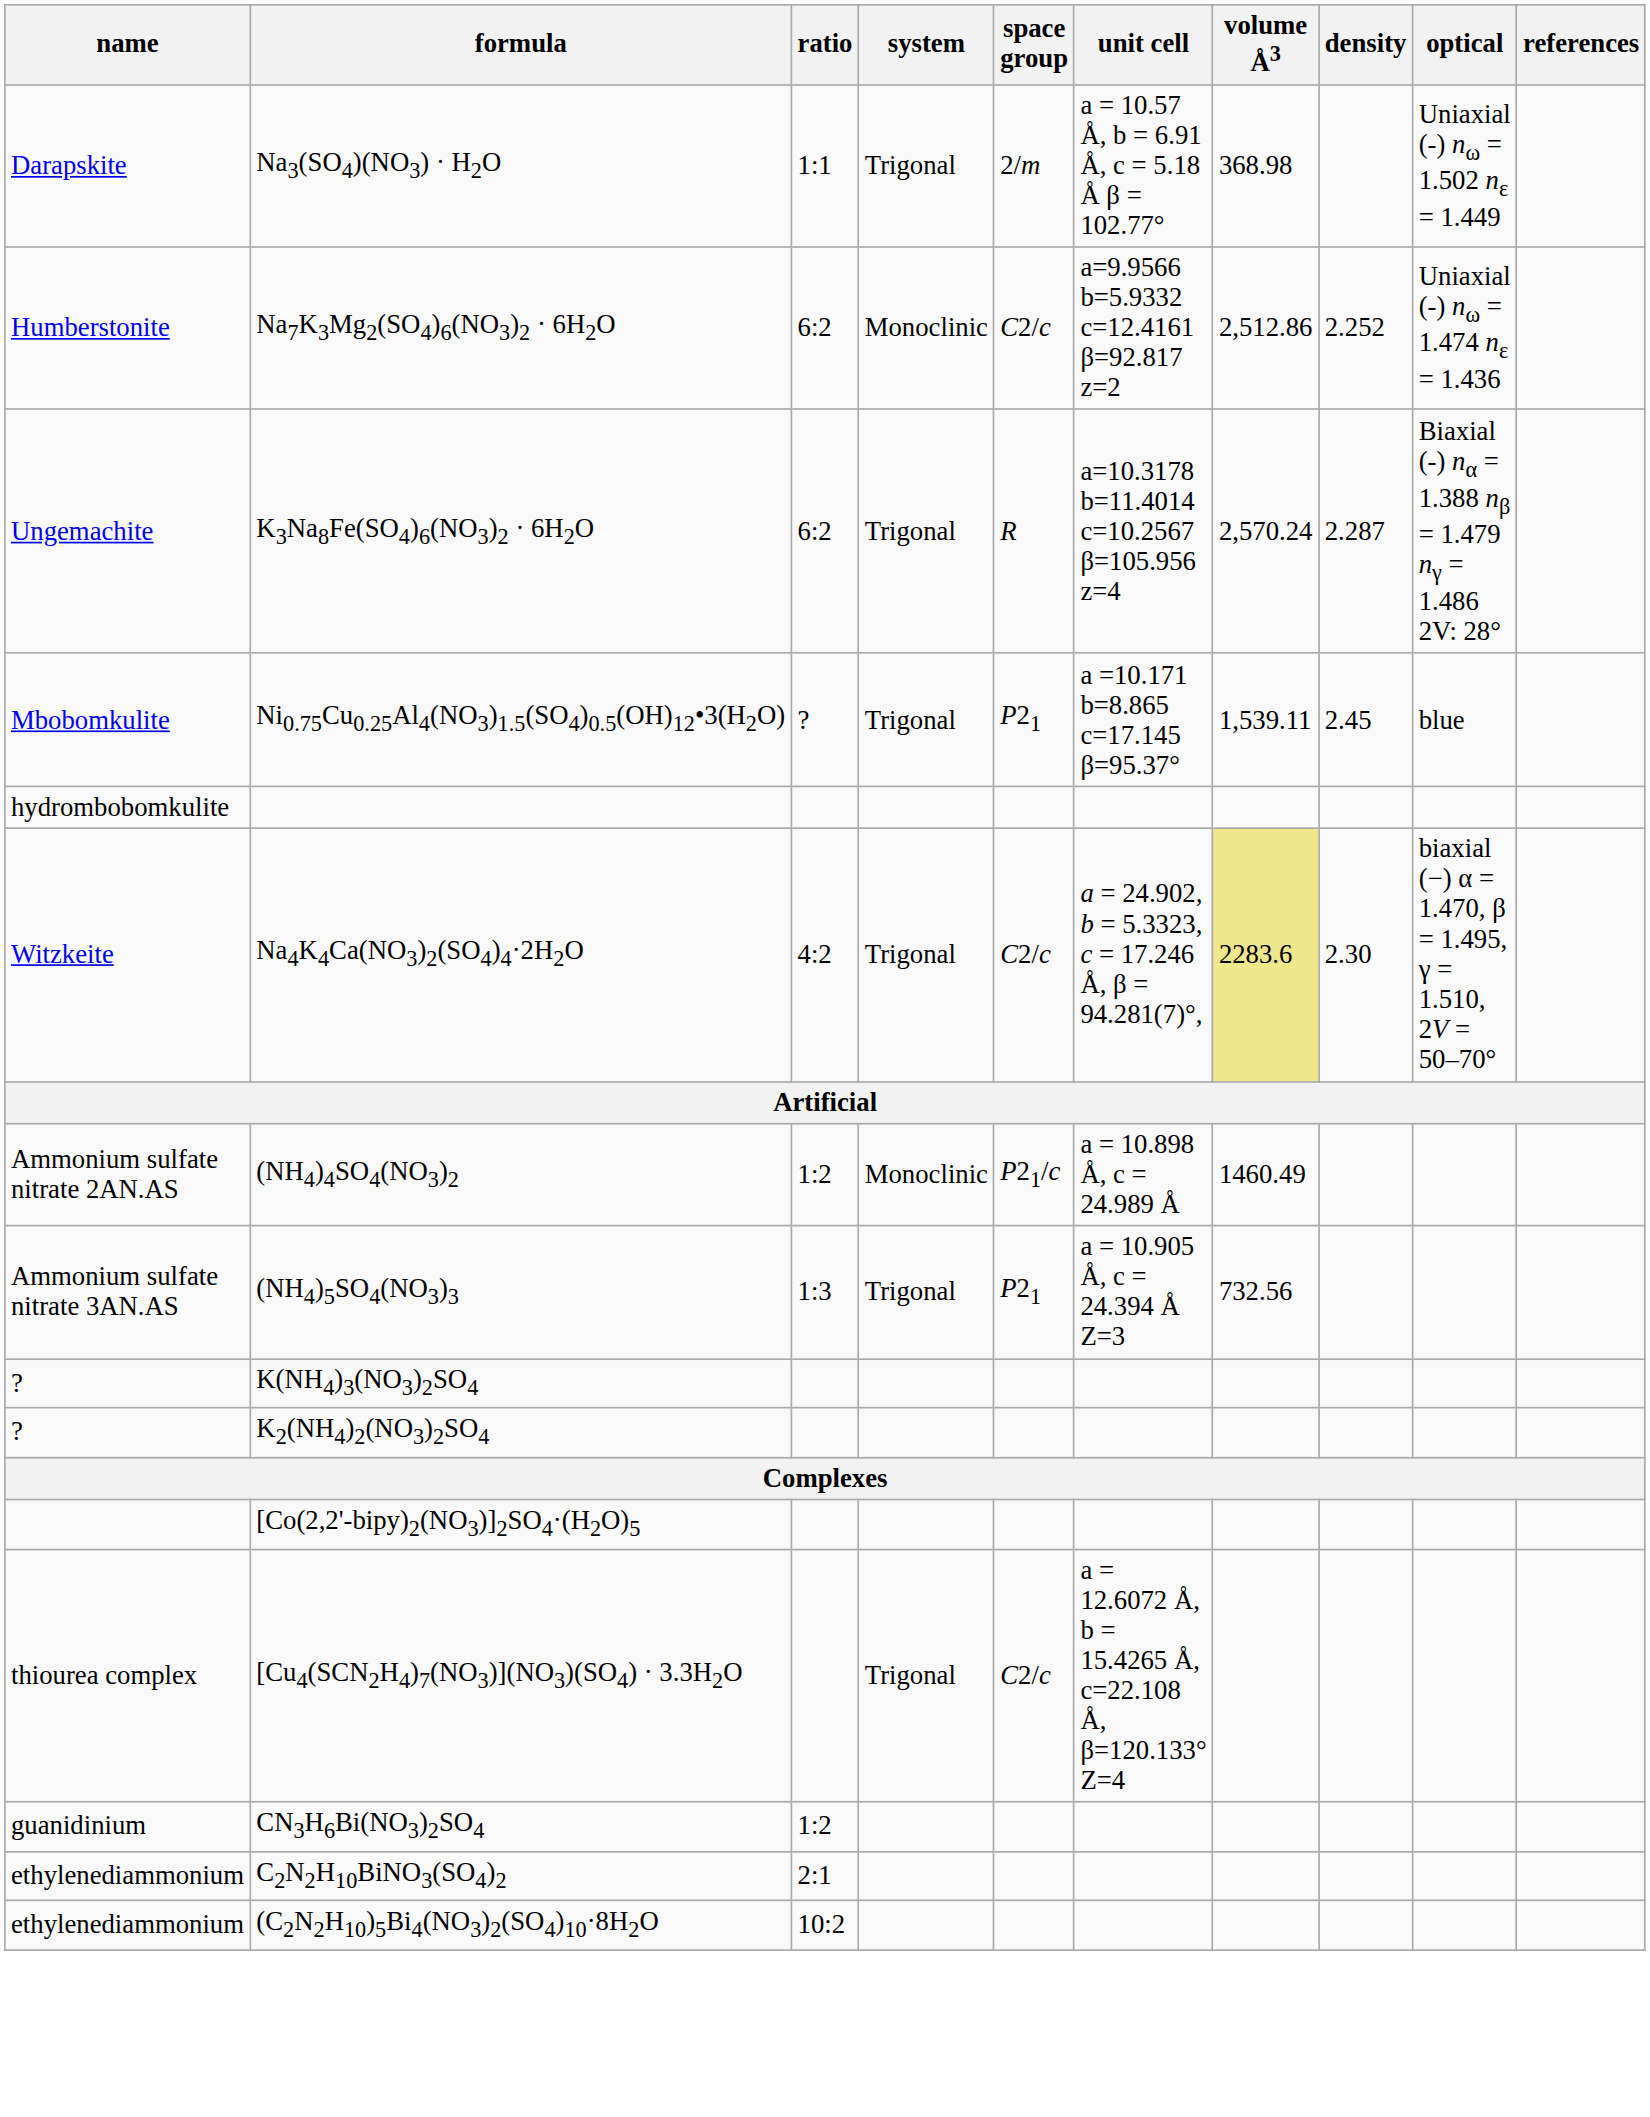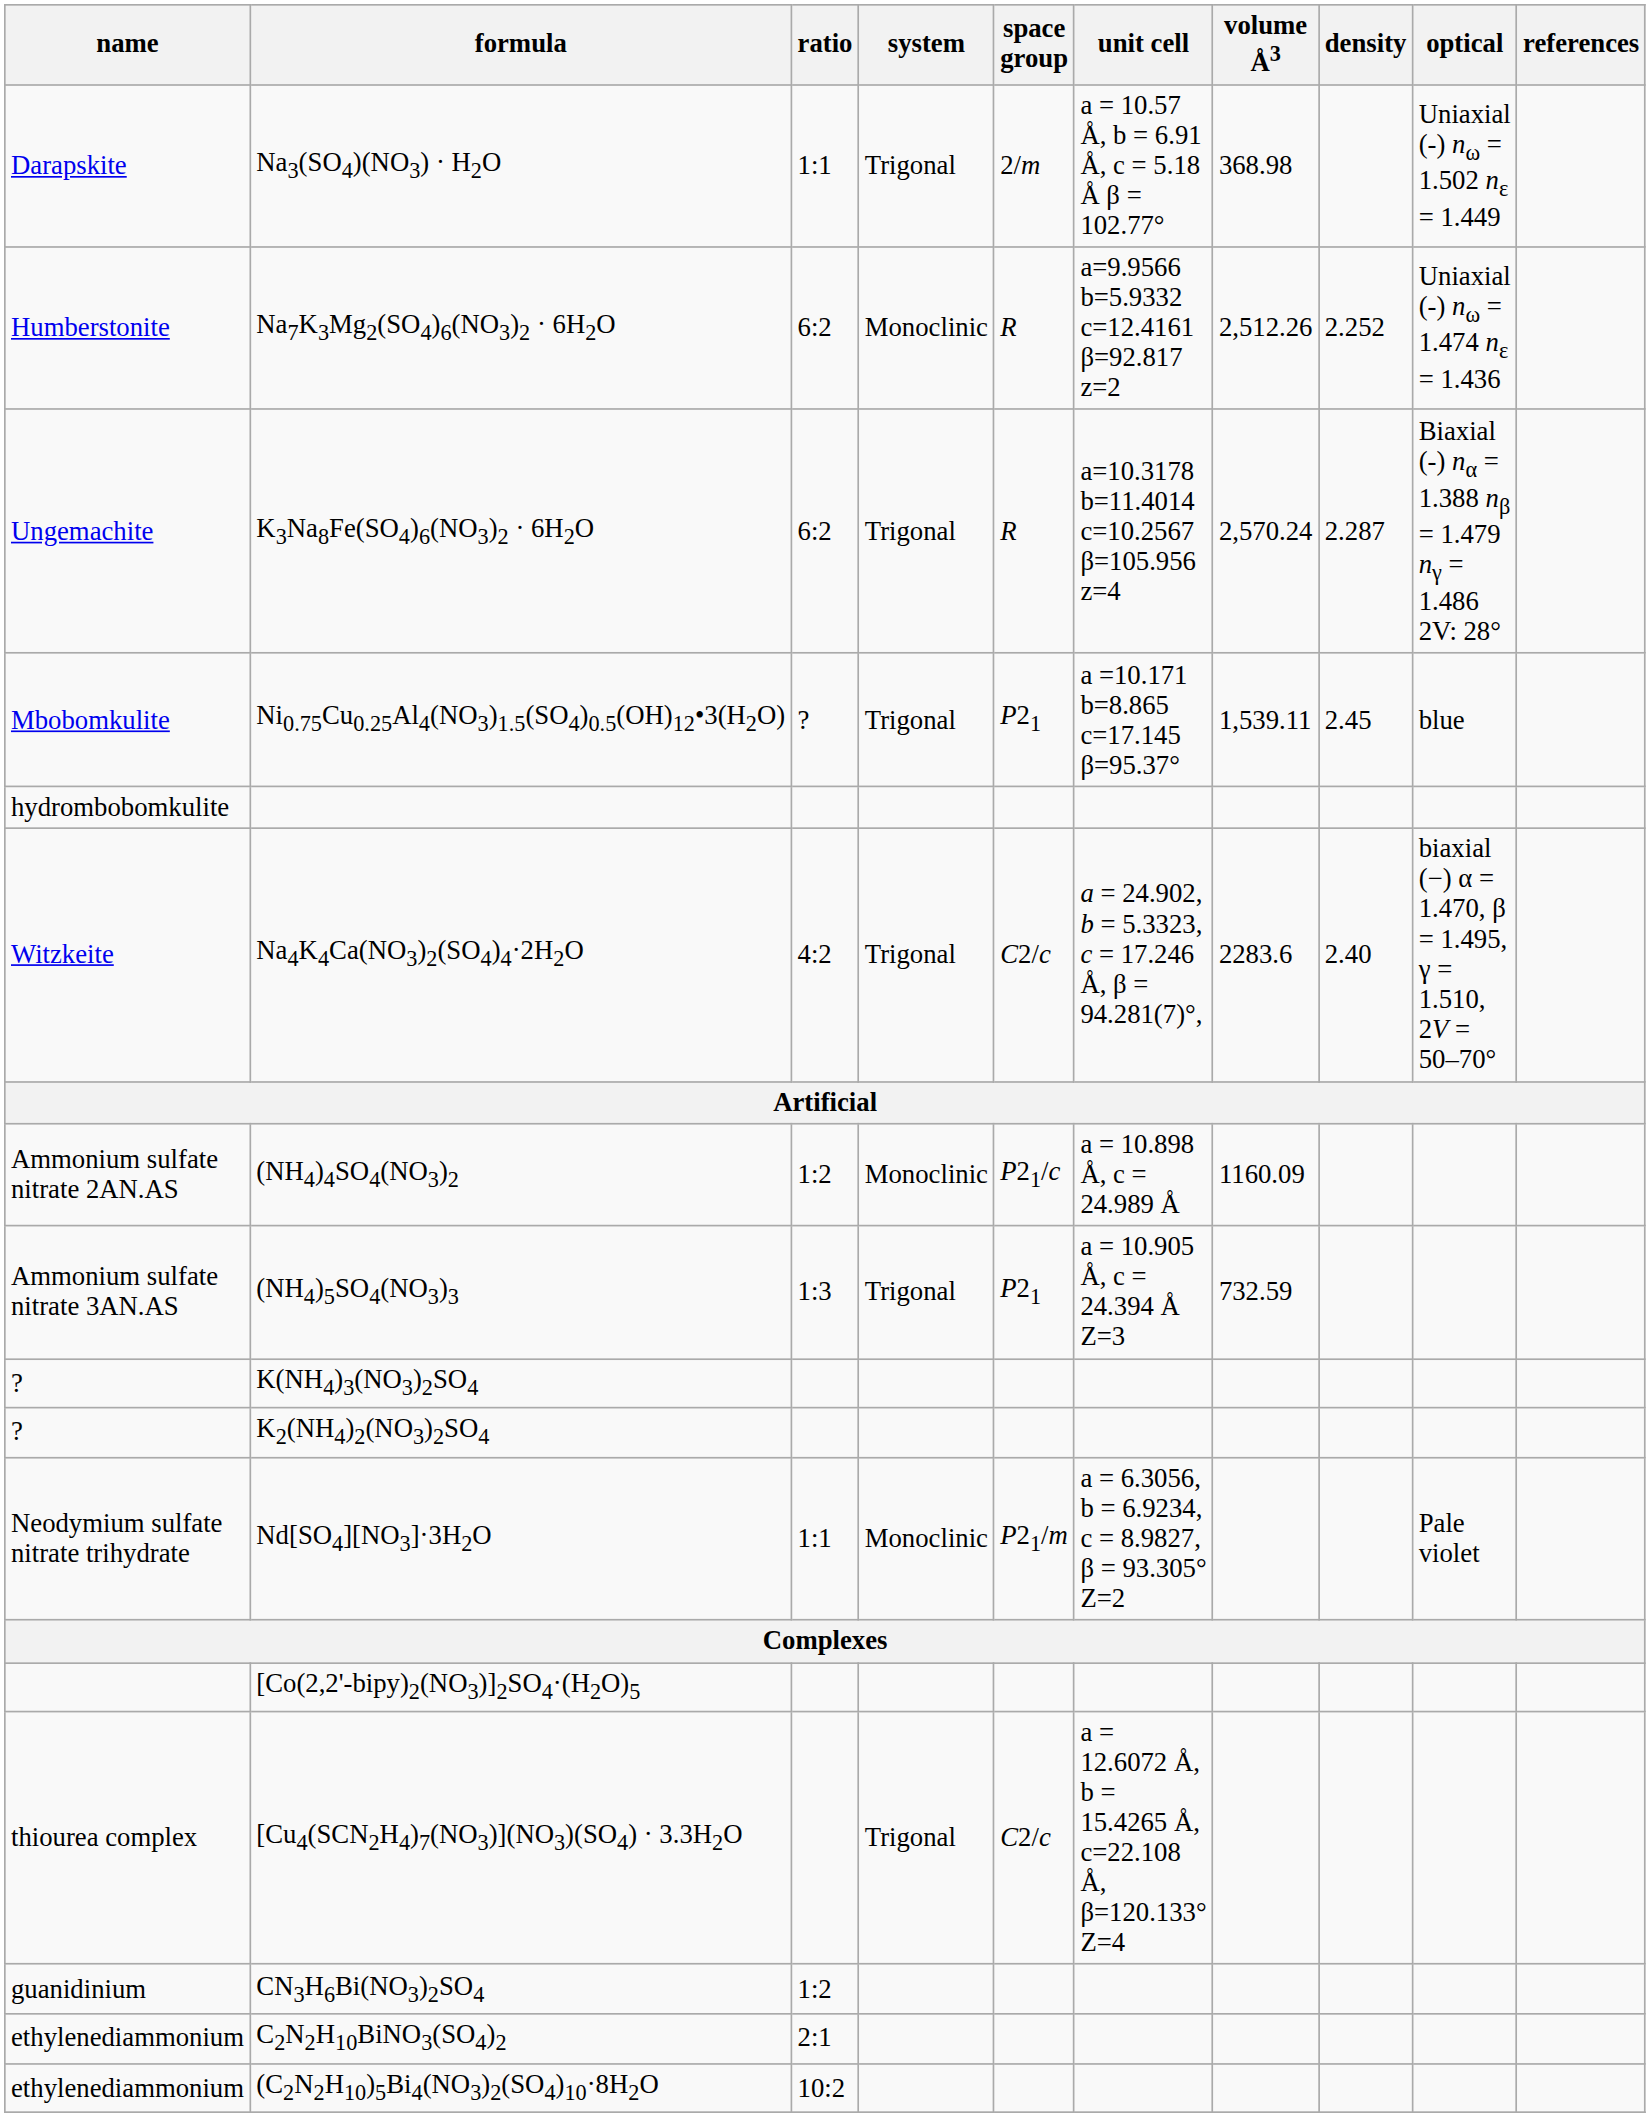 <table class="wikitable">
 <tr>
 <th>name</th>
 <th>formula</th>
 <th>ratio</th>
 <th>system</th>
 <th>space group</th>
 <th>unit cell</th>
 <th>volume Å<sup>3</sup></th>
 <th>density</th>
 <th>optical</th>
 <th>references</th>
 </tr>
 <tr>
 <td><a href='#'>Darapskite</a></td>
 <td>Na<sub>3</sub>(SO<sub>4</sub>)(NO<sub>3</sub>) · H<sub>2</sub>O</td>
 <td>1:1</td>
 <td>Trigonal</td>
 <td>2/<em>m</em></td>
 <td>a = 10.57 Å, b = 6.91 Å, c = 5.18 Å β = 102.77°</td>
 <td>368.98</td>
 <td></td>
 <td>Uniaxial (-) <em>n</em><sub>ω</sub> = 1.502 <em>n</em><sub>ε</sub> = 1.449</td>
 <td></td>
 </tr>
 <tr>
 <td><a href='#'>Humberstonite</a></td>
 <td>Na<sub>7</sub>K<sub>3</sub>Mg<sub>2</sub>(SO<sub>4</sub>)<sub>6</sub>(NO<sub>3</sub>)<sub>2</sub> · 6H<sub>2</sub>O</td>
 <td>6:2</td>
 <td>Monoclinic</td>
-<td><em>C</em>2/<em>c</em></td>
+<td><em>R</em></td>
 <td>a=9.9566 b=5.9332  c=12.4161 β=92.817 z=2</td>
-<td>2,512.86</td>
+<td>2,512.26</td>
 <td>2.252</td>
 <td>Uniaxial (-) <em>n</em><sub>ω</sub> = 1.474 <em>n</em><sub>ε</sub> = 1.436</td>
 <td></td>
 </tr>
 <tr>
 <td><a href='#'>Ungemachite</a></td>
 <td>K<sub>3</sub>Na<sub>8</sub>Fe(SO<sub>4</sub>)<sub>6</sub>(NO<sub>3</sub>)<sub>2</sub> · 6H<sub>2</sub>O</td>
 <td>6:2</td>
 <td>Trigonal</td>
 <td><em>R</em></td>
 <td>a=10.3178 b=11.4014 c=10.2567 β=105.956 z=4<br></td>
 <td>2,570.24</td>
 <td>2.287</td>
 <td>Biaxial (-) <em>n</em><sub>α</sub> = 1.388 <em>n</em><sub>β</sub> = 1.479 <em>n</em><sub>γ</sub> = 1.486<br>2V: 28°</td>
 <td></td>
 </tr>
 <tr>
 <td><a href='#'>Mbobomkulite</a></td>
 <td>Ni<sub>0.75</sub>Cu<sub>0.25</sub>Al<sub>4</sub>(NO<sub>3</sub>)<sub>1.5</sub>(SO<sub>4</sub>)<sub>0.5</sub>(OH)<sub>12</sub>•3(H<sub>2</sub>O)</td>
 <td>?</td>
 <td>Trigonal</td>
 <td><em>P</em>2<sub>1</sub></td>
 <td>a =10.171 b=8.865 c=17.145 β=95.37°</td>
 <td>1,539.11</td>
 <td>2.45</td>
 <td>blue</td>
 <td></td>
 </tr>
 <tr>
 <td>hydrombobomkulite</td>
 <td></td>
 <td></td>
 <td></td>
 <td></td>
 <td></td>
 <td></td>
 <td></td>
 <td></td>
 <td></td>
 </tr>
 <tr>
 <td><a href='#'>Witzkeite</a></td>
 <td>Na<sub>4</sub>K<sub>4</sub>Ca(NO<sub>3</sub>)<sub>2</sub>(SO<sub>4</sub>)<sub>4</sub>·2H<sub>2</sub>O</td>
 <td>4:2</td>
 <td>Trigonal</td>
 <td><em>C</em>2/<em>c</em></td>
 <td><em>a</em> = 24.902, <em>b</em> = 5.3323, <em>c</em> = 17.246 Å, β = 94.281(7)°,</td>
-<td style="background: khaki;">2283.6</td>
-<td>2.30</td>
+<td>2283.6</td>
+<td>2.40</td>
 <td>biaxial (−)  α = 1.470, β = 1.495, γ = 1.510, 2<em>V</em> = 50–70°</td>
 <td></td>
 </tr>
 <tr>
 <th colspan="10">Artificial</th>
 </tr>
 <tr>
 <td>Ammonium sulfate nitrate 2AN.AS</td>
 <td>(NH<sub>4</sub>)<sub>4</sub>SO<sub>4</sub>(NO<sub>3</sub>)<sub>2</sub></td>
 <td>1:2</td>
 <td>Monoclinic</td>
 <td><em>P</em>2<sub>1</sub>/<em>c</em></td>
 <td>a = 10.898  Å, c = 24.989 Å</td>
-<td>1460.49</td>
+<td>1160.09</td>
 <td></td>
 <td></td>
 <td></td>
 </tr>
 <tr>
 <td>Ammonium sulfate nitrate 3AN.AS</td>
 <td>(NH<sub>4</sub>)<sub>5</sub>SO<sub>4</sub>(NO<sub>3</sub>)<sub>3</sub></td>
 <td>1:3</td>
 <td>Trigonal</td>
 <td><em>P</em>2<sub>1</sub></td>
 <td>a =  10.905 Å, c =  24.394 Å Z=3</td>
-<td>732.56</td>
+<td>732.59</td>
 <td></td>
 <td></td>
 <td></td>
 </tr>
 <tr>
 <td>?</td>
 <td>K(NH<sub>4</sub>)<sub>3</sub>(NO<sub>3</sub>)<sub>2</sub>SO<sub>4</sub></td>
 <td></td>
 <td></td>
 <td></td>
 <td></td>
 <td></td>
 <td></td>
 <td></td>
 <td></td>
 </tr>
 <tr>
 <td>?</td>
 <td>K<sub>2</sub>(NH<sub>4</sub>)<sub>2</sub>(NO<sub>3</sub>)<sub>2</sub>SO<sub>4</sub></td>
 <td></td>
 <td></td>
 <td></td>
 <td></td>
 <td></td>
 <td></td>
 <td></td>
+<td></td>
+</tr>
+<tr>
+<td>Neodymium sulfate nitrate trihydrate</td>
+<td>Nd[SO<sub>4</sub>][NO<sub>3</sub>]·3H<sub>2</sub>O</td>
+<td>1:1</td>
+<td>Monoclinic</td>
+<td><em>P</em>2<sub>1</sub>/<em>m</em></td>
+<td>a = 6.3056, b = 6.9234, c = 8.9827, β = 93.305° Z=2</td>
+<td></td>
+<td></td>
+<td>Pale violet</td>
 <td></td>
 </tr>
 <tr>
 <th colspan="10">Complexes</th>
 </tr>
 <tr>
 <td></td>
 <td>[Co(2,2'-bipy)<sub>2</sub>(NO<sub>3</sub>)]<sub>2</sub>SO<sub>4</sub>·(H<sub>2</sub>O)<sub>5</sub></td>
 <td></td>
 <td></td>
 <td></td>
 <td></td>
 <td></td>
 <td></td>
 <td></td>
 <td></td>
 </tr>
 <tr>
 <td>thiourea complex</td>
 <td>[Cu<sub>4</sub>(SCN<sub>2</sub>H<sub>4</sub>)<sub>7</sub>(NO<sub>3</sub>)](NO<sub>3</sub>)(SO<sub>4</sub>) · 3.3H<sub>2</sub>O</td>
 <td></td>
 <td>Trigonal</td>
 <td><em>C</em>2/<em>c</em></td>
 <td>a = 12.6072 Å, b = 15.4265 Å, c=22.108 Å, β=120.133° Z=4</td>
 <td></td>
 <td></td>
 <td></td>
 <td></td>
 </tr>
 <tr>
 <td>guanidinium</td>
 <td>CN<sub>3</sub>H<sub>6</sub>Bi(NO<sub>3</sub>)<sub>2</sub>SO<sub>4</sub></td>
 <td>1:2</td>
 <td></td>
 <td></td>
 <td></td>
 <td></td>
 <td></td>
 <td></td>
 <td></td>
 </tr>
 <tr>
 <td>ethylenediammonium</td>
 <td>C<sub>2</sub>N<sub>2</sub>H<sub>10</sub>BiNO<sub>3</sub>(SO<sub>4</sub>)<sub>2</sub></td>
 <td>2:1</td>
 <td></td>
 <td></td>
 <td></td>
 <td></td>
 <td></td>
 <td></td>
 <td></td>
 </tr>
 <tr>
 <td>ethylenediammonium</td>
 <td>(C<sub>2</sub>N<sub>2</sub>H<sub>10</sub>)<sub>5</sub>Bi<sub>4</sub>(NO<sub>3</sub>)<sub>2</sub>(SO<sub>4</sub>)<sub>10</sub>·8H<sub>2</sub>O</td>
 <td>10:2</td>
 <td></td>
 <td></td>
 <td></td>
 <td></td>
 <td></td>
 <td></td>
 <td></td>
 </tr>
 <tr>
 </tr>
 </table>
